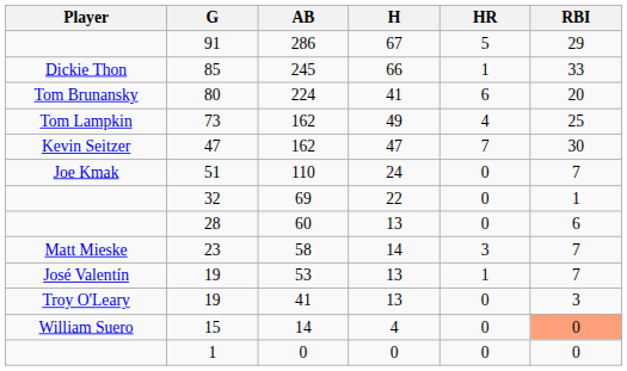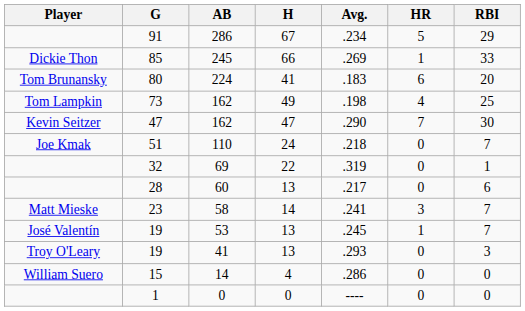 <table class="wikitable sortable">
 <tr>
 <th bgcolor="#DDDDFF" width="16%">Player</th>
 <th bgcolor="#DDDDFF" width="9%">G</th>
 <th bgcolor="#DDDDFF" width="9%">AB</th>
 <th bgcolor="#DDDDFF" width="9%">H</th>
+<th bgcolor="#DDDDFF" width="9%">Avg.</th>
 <th bgcolor="#DDDDFF" width="9%">HR</th>
 <th bgcolor="#DDDDFF" width="9%">RBI</th>
 </tr>
 <tr align="center">
 <td></td>
 <td>91</td>
 <td>286</td>
 <td>67</td>
+<td>.234</td>
 <td>5</td>
 <td>29</td>
 </tr>
 <tr align="center">
 <td><a href='#'>Dickie Thon</a></td>
 <td>85</td>
 <td>245</td>
 <td>66</td>
+<td>.269</td>
 <td>1</td>
 <td>33</td>
 </tr>
 <tr align=center>
 <td><a href='#'>Tom Brunansky</a></td>
 <td>80</td>
 <td>224</td>
 <td>41</td>
+<td>.183</td>
 <td>6</td>
 <td>20</td>
 </tr>
 <tr align=center>
 <td><a href='#'>Tom Lampkin</a></td>
 <td>73</td>
 <td>162</td>
 <td>49</td>
+<td>.198</td>
 <td>4</td>
 <td>25</td>
 </tr>
 <tr align=center>
 <td><a href='#'>Kevin Seitzer</a></td>
 <td>47</td>
 <td>162</td>
 <td>47</td>
+<td>.290</td>
 <td>7</td>
 <td>30</td>
 </tr>
 <tr align=center>
 <td><a href='#'>Joe Kmak</a></td>
 <td>51</td>
 <td>110</td>
 <td>24</td>
+<td>.218</td>
 <td>0</td>
 <td>7</td>
 </tr>
 <tr align=center>
 <td></td>
 <td>32</td>
 <td>69</td>
 <td>22</td>
+<td>.319</td>
 <td>0</td>
 <td>1</td>
 </tr>
 <tr align="center">
 <td></td>
 <td>28</td>
 <td>60</td>
 <td>13</td>
+<td>.217</td>
 <td>0</td>
 <td>6</td>
 </tr>
 <tr align="center">
 <td><a href='#'>Matt Mieske</a></td>
 <td>23</td>
 <td>58</td>
 <td>14</td>
+<td>.241</td>
 <td>3</td>
 <td>7</td>
 </tr>
 <tr align=center>
 <td><a href='#'>José Valentín</a></td>
 <td>19</td>
 <td>53</td>
 <td>13</td>
+<td>.245</td>
 <td>1</td>
 <td>7</td>
 </tr>
 <tr align=center>
 <td><a href='#'>Troy O'Leary</a></td>
 <td>19</td>
 <td>41</td>
 <td>13</td>
+<td>.293</td>
 <td>0</td>
 <td>3</td>
 </tr>
 <tr align=center>
 <td><a href='#'>William Suero</a></td>
 <td>15</td>
 <td>14</td>
 <td>4</td>
+<td>.286</td>
 <td>0</td>
-<td style="background: lightsalmon;">0</td>
+<td>0</td>
 </tr>
 <tr align=center>
 <td></td>
 <td>1</td>
 <td>0</td>
 <td>0</td>
+<td>----</td>
 <td>0</td>
 <td>0</td>
 </tr>
 </table>
